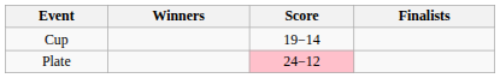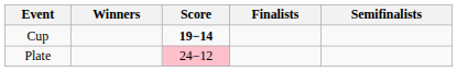 <table class="wikitable" width=550 style="text-align: center">
 <tr>
 <th>Event</th>
 <th>Winners</th>
 <th>Score</th>
 <th>Finalists</th>
+<th>Semifinalists</th>
 </tr>
 <tr>
 <td>Cup</td>
 <td align=left></td>
-<td>19−14</td>
+<td><strong>19−14</strong></td>
 <td align=left></td>
+<td align=left><br></td>
 </tr>
 <tr>
 <td>Plate</td>
 <td align=left></td>
 <td style="background: pink;">24−12</td>
 <td align=left></td>
+<td align=left><br></td>
 </tr>
 </table>
